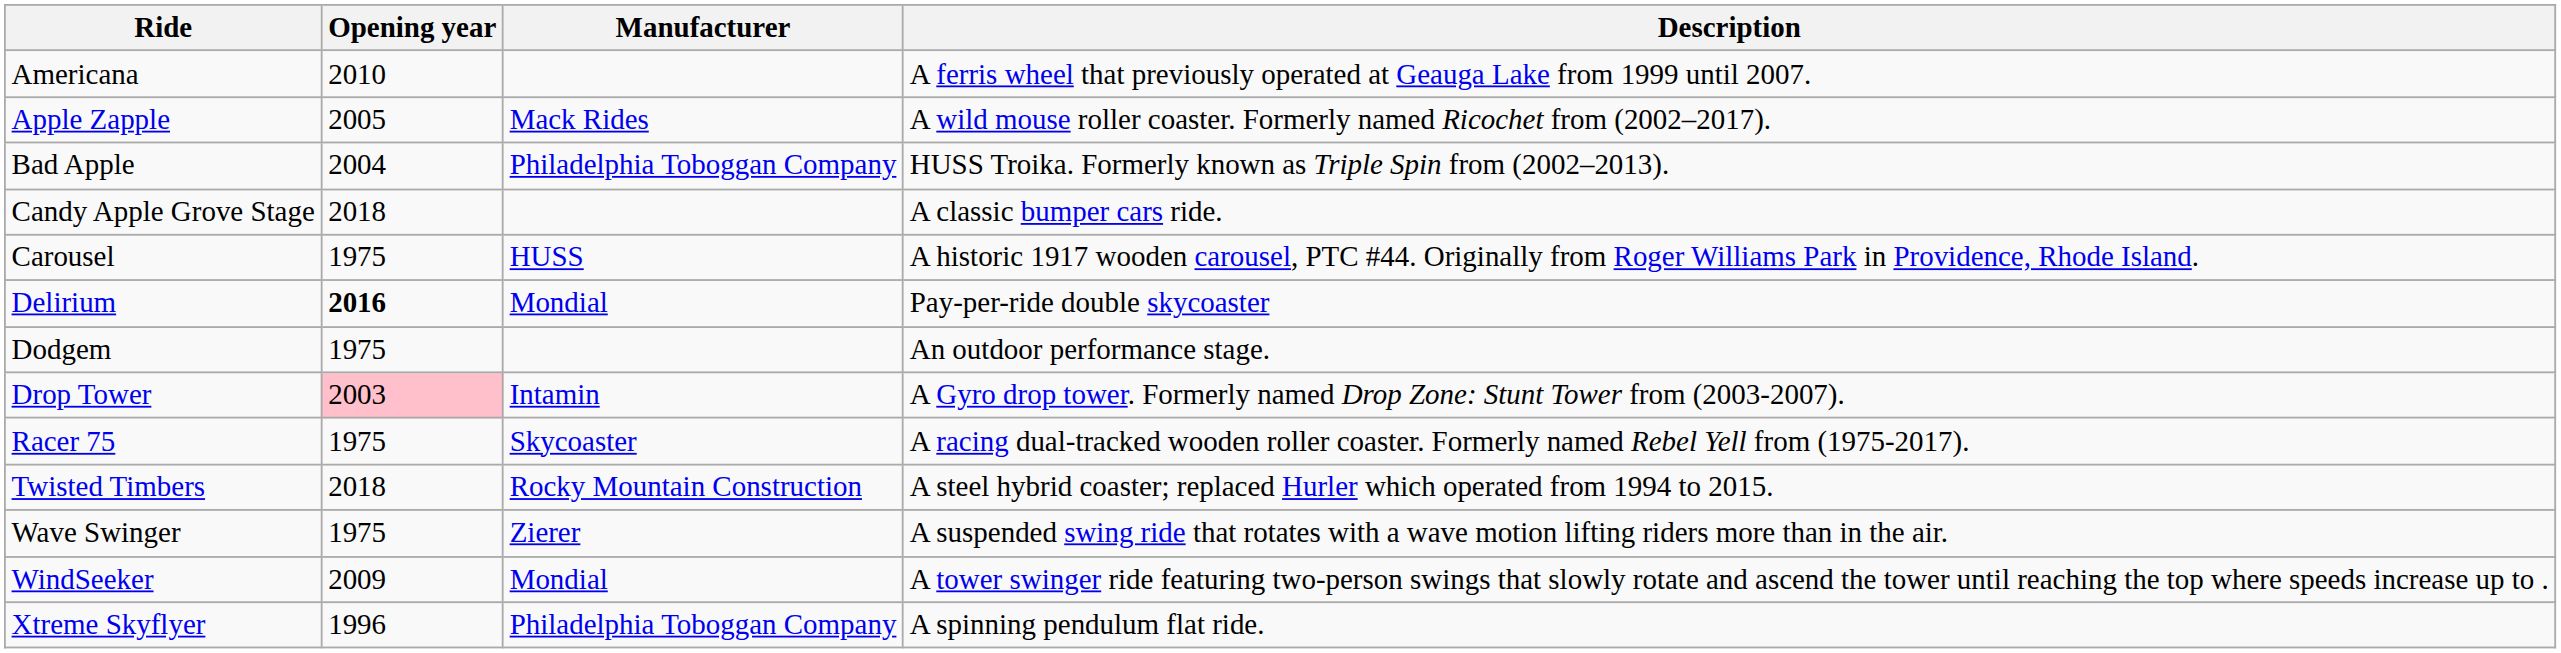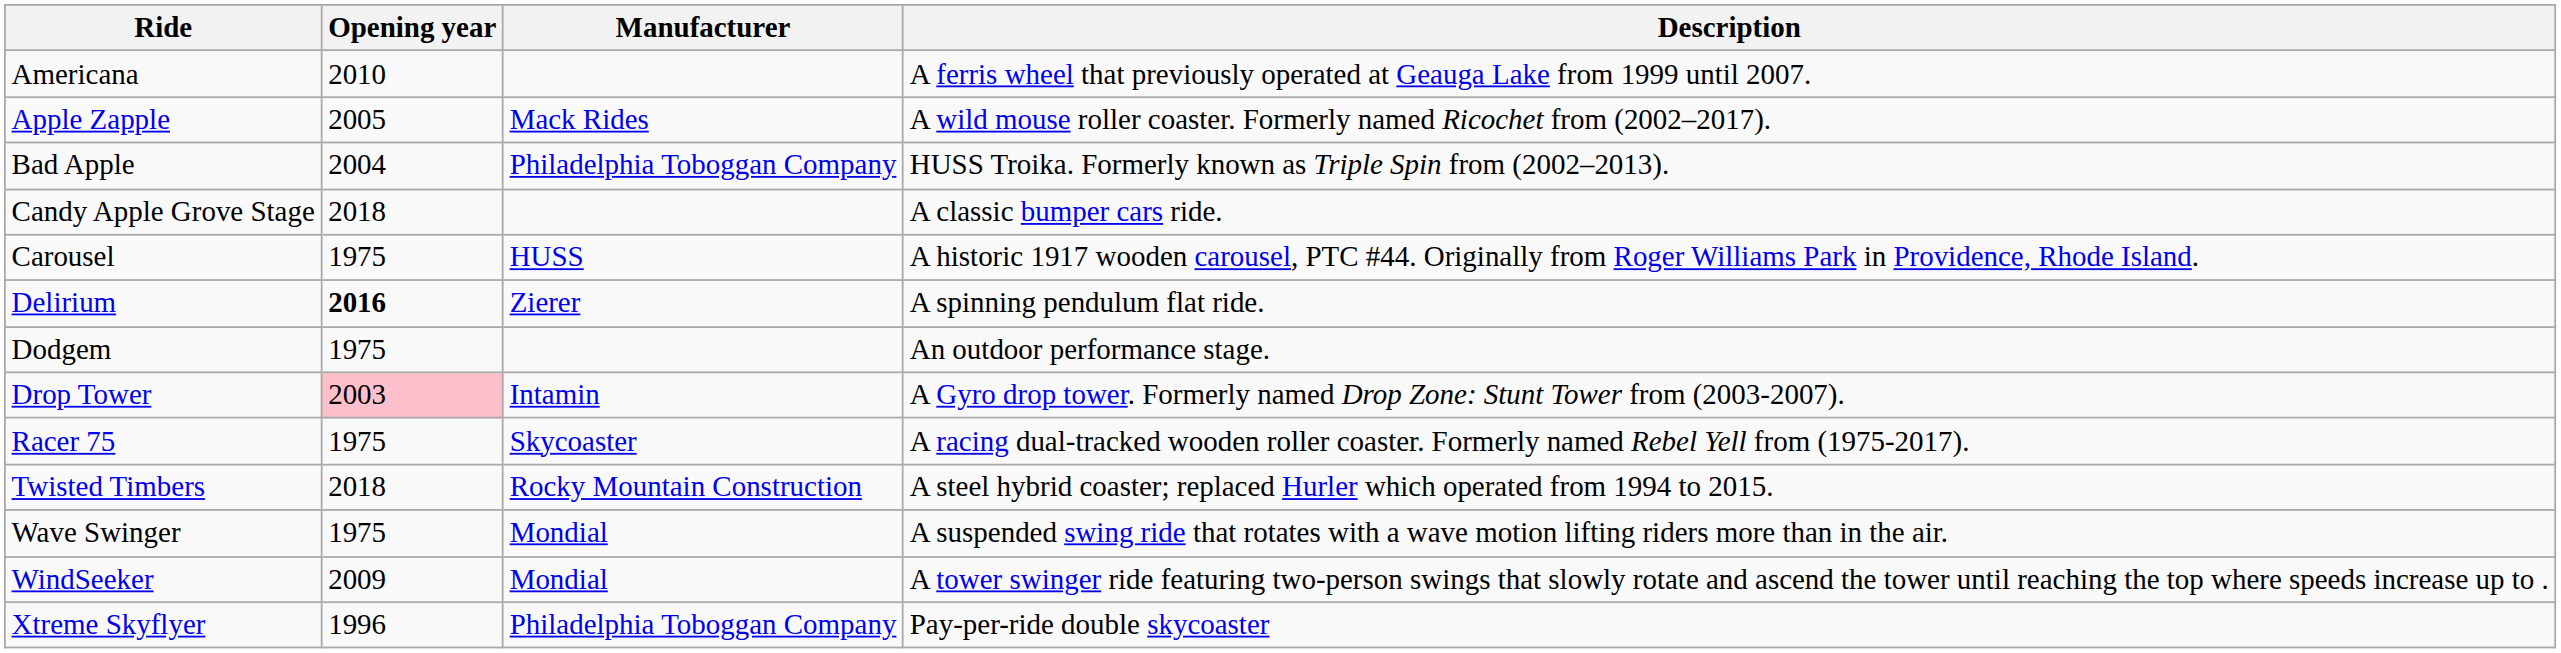 <table class="wikitable sortable">
 <tr>
 <th>Ride</th>
 <th>Opening year</th>
 <th>Manufacturer</th>
 <th>Description</th>
 </tr>
 <tr>
 <td>Americana</td>
 <td>2010</td>
 <td></td>
 <td>A <a href='#'>ferris wheel</a> that previously operated at <a href='#'>Geauga Lake</a> from 1999 until 2007.</td>
 </tr>
 <tr>
 <td><a href='#'>Apple Zapple</a></td>
 <td>2005</td>
 <td><a href='#'>Mack Rides</a></td>
 <td>A <a href='#'>wild mouse</a> roller coaster. Formerly named <em>Ricochet</em> from (2002–2017).</td>
 </tr>
 <tr>
 <td>Bad Apple</td>
 <td>2004</td>
 <td><a href='#'>Philadelphia Toboggan Company</a></td>
 <td>HUSS Troika. Formerly known as <em>Triple Spin</em> from (2002–2013).</td>
 </tr>
 <tr>
 <td>Candy Apple Grove Stage</td>
 <td>2018</td>
 <td></td>
 <td>A classic <a href='#'>bumper cars</a> ride.</td>
 </tr>
 <tr>
 <td>Carousel</td>
 <td>1975</td>
 <td><a href='#'>HUSS</a></td>
 <td>A historic 1917 wooden <a href='#'>carousel</a>, PTC #44. Originally from <a href='#'>Roger Williams Park</a> in <a href='#'>Providence, Rhode Island</a>.</td>
 </tr>
 <tr>
 <td><a href='#'>Delirium</a></td>
 <td><strong>2016</strong></td>
-<td><a href='#'>Mondial</a></td>
-<td>Pay-per-ride double <a href='#'>skycoaster</a></td>
+<td><a href='#'>Zierer</a></td>
+<td>A  spinning pendulum flat ride.</td>
 </tr>
 <tr>
 <td>Dodgem</td>
 <td>1975</td>
 <td></td>
 <td>An outdoor performance stage.</td>
 </tr>
 <tr>
 <td><a href='#'>Drop Tower</a></td>
 <td style="background: pink;">2003</td>
 <td><a href='#'>Intamin</a></td>
 <td>A <a href='#'>Gyro drop tower</a>. Formerly named <em>Drop Zone: Stunt Tower</em> from (2003-2007).</td>
 </tr>
 <tr>
 <td><a href='#'>Racer 75</a></td>
 <td>1975</td>
 <td><a href='#'>Skycoaster</a></td>
 <td>A <a href='#'>racing</a> dual-tracked wooden roller coaster. Formerly named <em>Rebel Yell</em> from (1975-2017).</td>
 </tr>
 <tr>
 <td><a href='#'>Twisted Timbers</a></td>
 <td>2018</td>
 <td><a href='#'>Rocky Mountain Construction</a></td>
 <td>A steel hybrid coaster; replaced <a href='#'>Hurler</a> which operated from 1994 to 2015.</td>
 </tr>
 <tr>
 <td>Wave Swinger</td>
 <td>1975</td>
-<td><a href='#'>Zierer</a></td>
+<td><a href='#'>Mondial</a></td>
 <td>A suspended <a href='#'>swing ride</a> that rotates with a wave motion lifting riders more than  in the air.</td>
 </tr>
 <tr>
 <td><a href='#'>WindSeeker</a></td>
 <td>2009</td>
 <td><a href='#'>Mondial</a></td>
 <td>A <a href='#'>tower swinger</a> ride featuring two-person swings that slowly rotate and ascend the  tower until reaching the top where speeds increase up to .</td>
 </tr>
 <tr>
 <td><a href='#'>Xtreme Skyflyer</a></td>
 <td>1996</td>
 <td><a href='#'>Philadelphia Toboggan Company</a></td>
-<td>A  spinning pendulum flat ride.</td>
+<td>Pay-per-ride double <a href='#'>skycoaster</a></td>
 </tr>
 </table>
